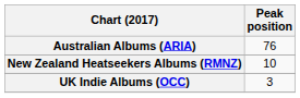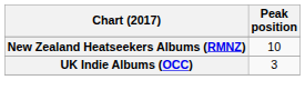 <table class="wikitable sortable plainrowheaders" style="text-align:center">
 <tr>
 <th scope="col">Chart (2017)</th>
 <th scope="col">Peak<br> position</th>
-</tr>
-<tr>
-<th scope="row">Australian Albums (<a href='#'>ARIA</a>)</th>
-<td>76</td>
 </tr>
 <tr>
 </tr>
 <tr>
 </tr>
 <tr>
 </tr>
 <tr>
 </tr>
 <tr>
 <th scope="row">New Zealand Heatseekers Albums (<a href='#'>RMNZ</a>)</th>
 <td>10</td>
 </tr>
 <tr>
 </tr>
 <tr>
 </tr>
 <tr>
 </tr>
 <tr>
 <th scope="row">UK Indie Albums (<a href='#'>OCC</a>)</th>
 <td>3</td>
 </tr>
 <tr>
 </tr>
 </table>
